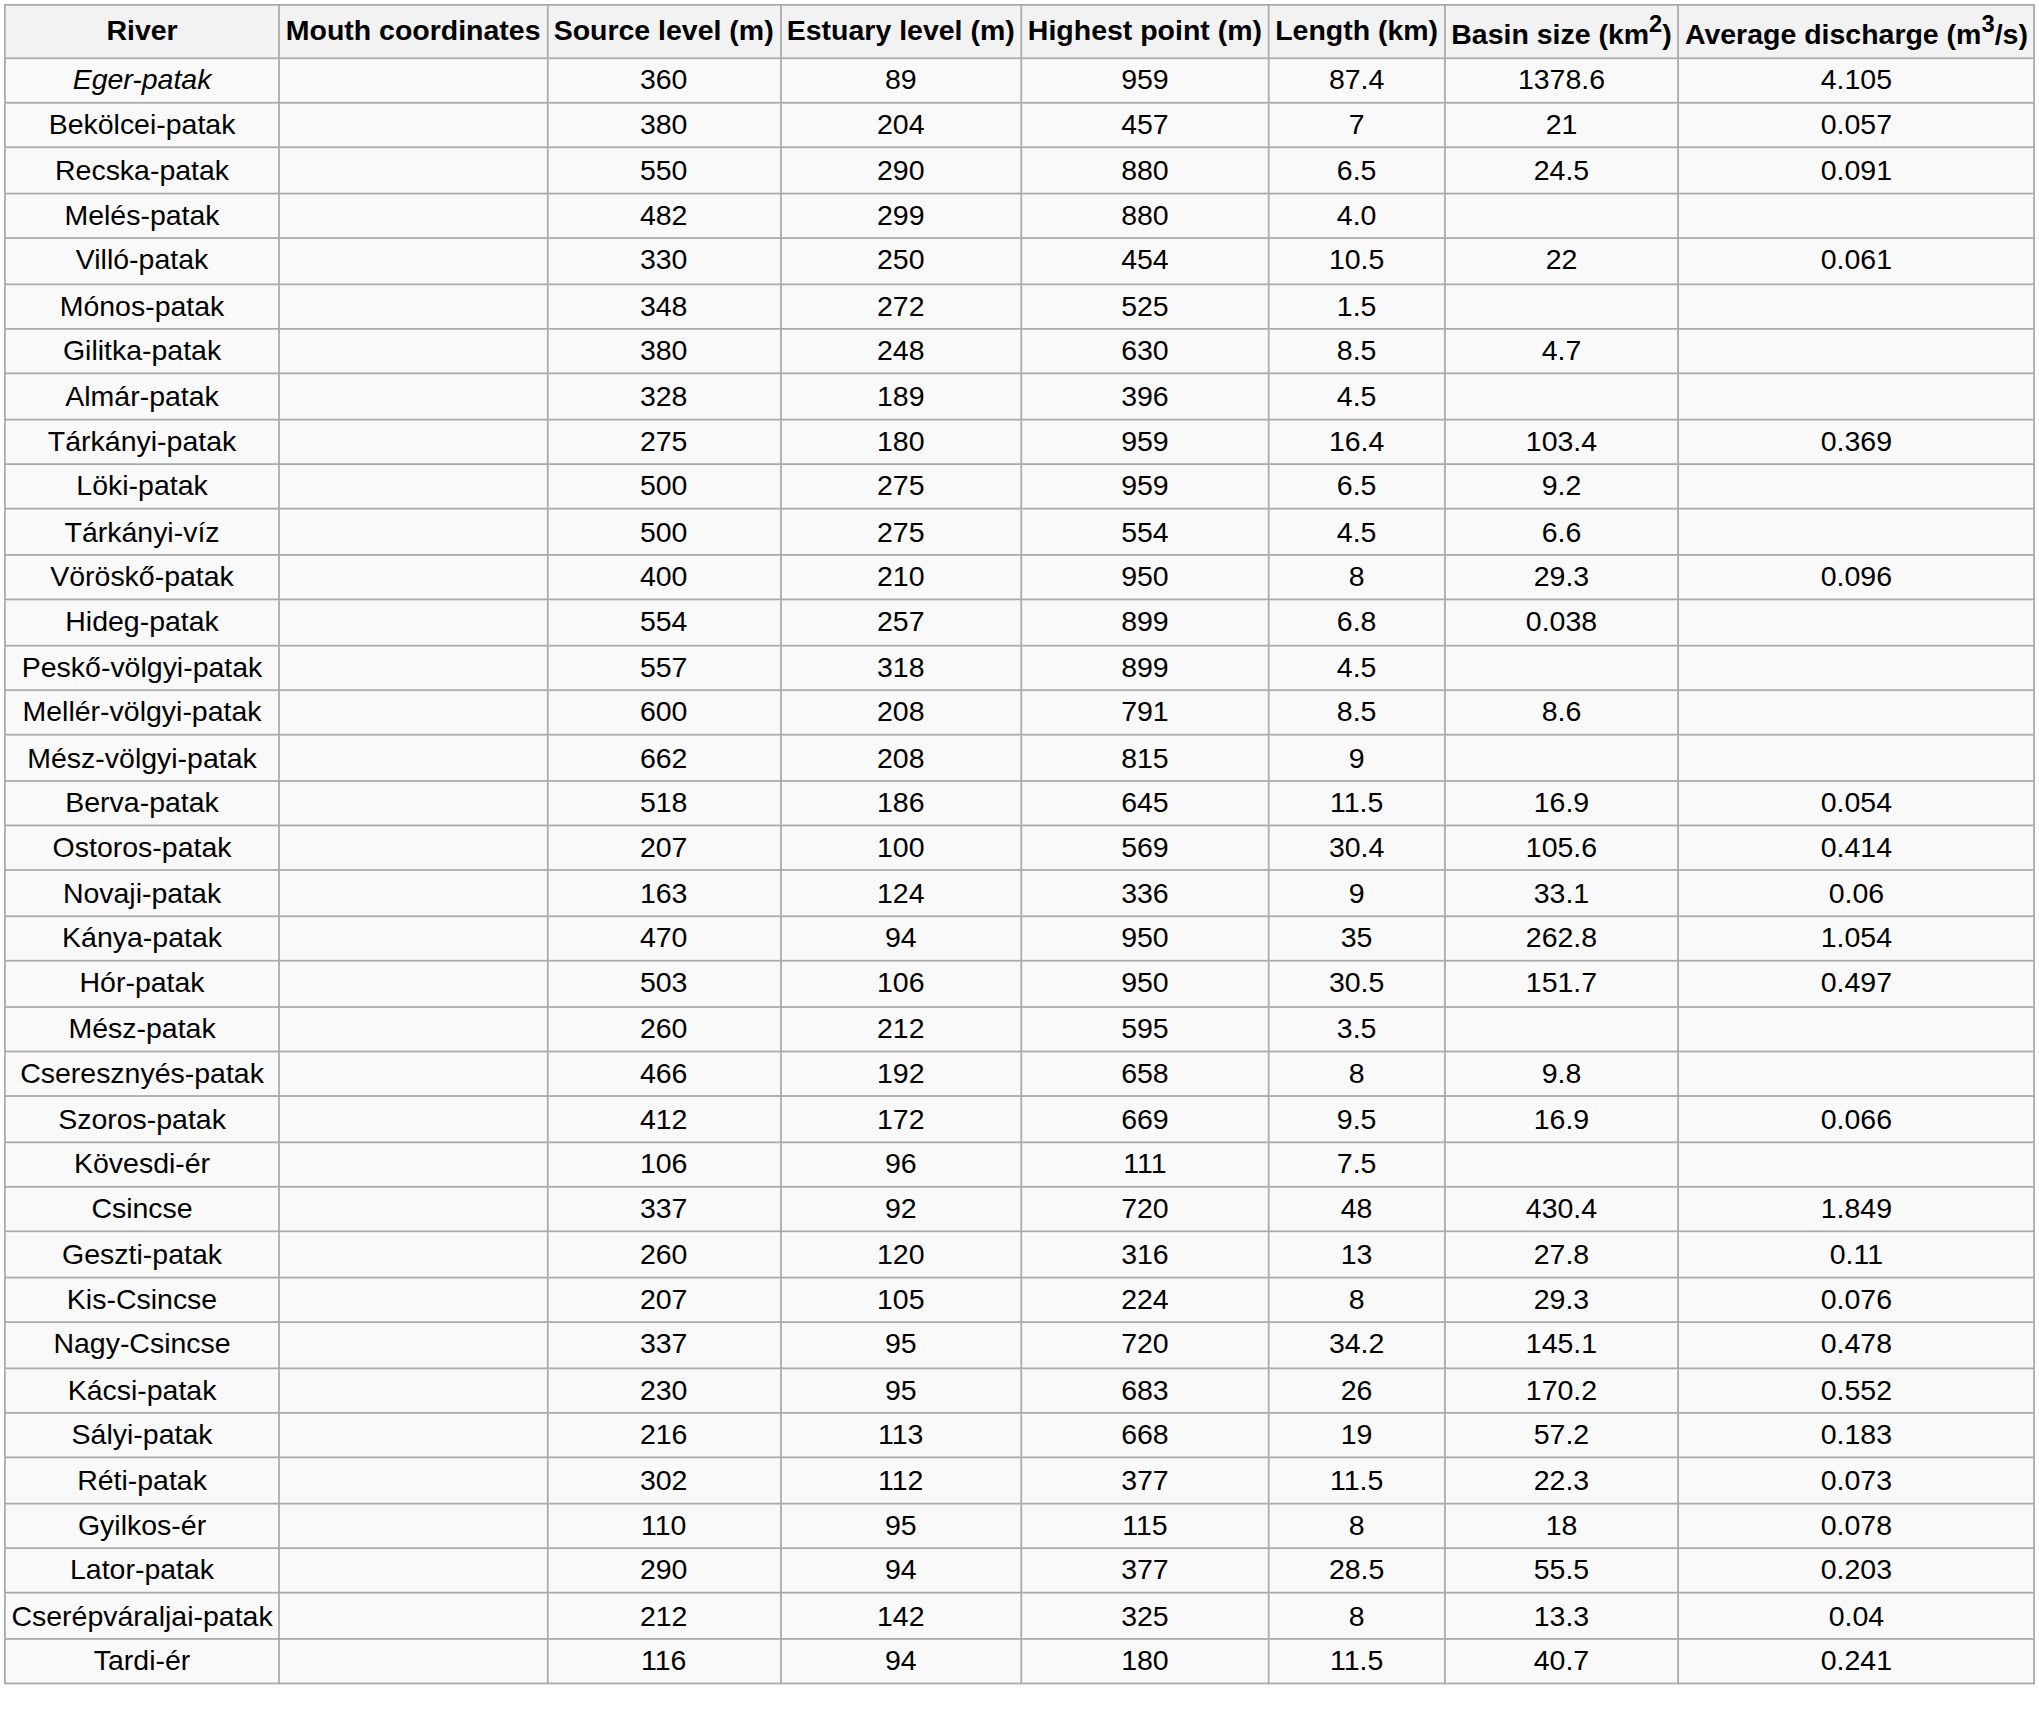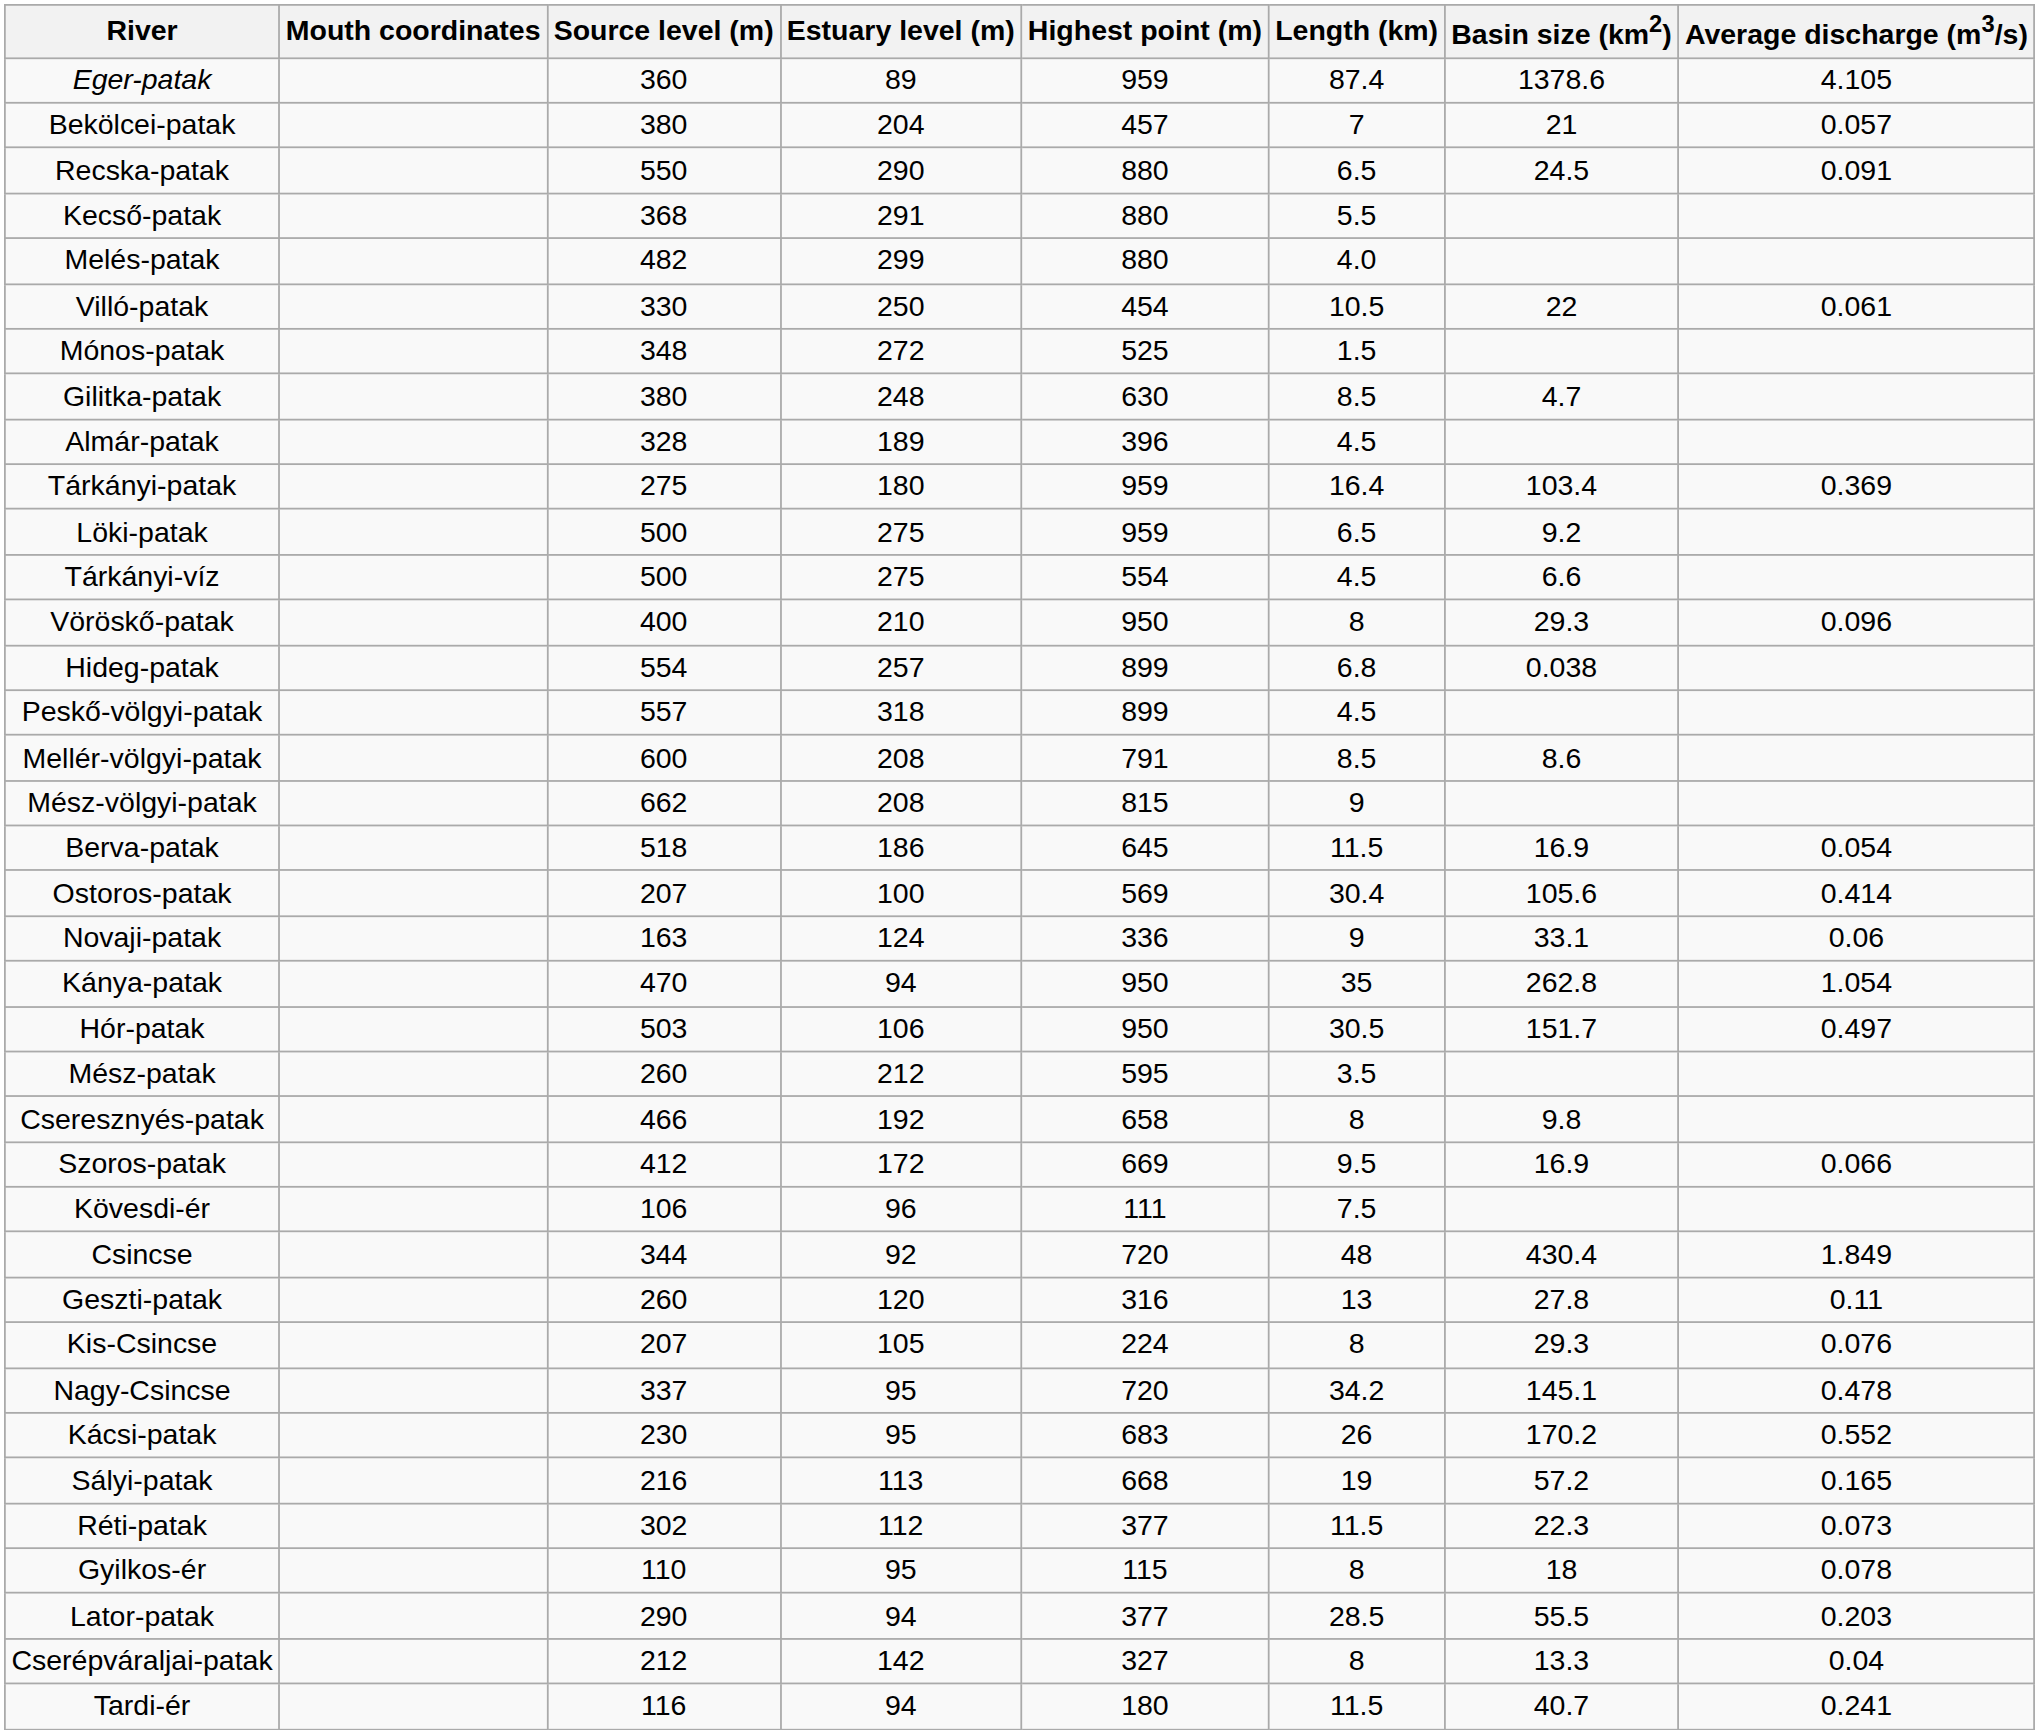 <table class="wikitable" style="text-align:center;">
 <tr>
 <th>River</th>
 <th>Mouth coordinates</th>
 <th>Source level (m)</th>
 <th>Estuary level (m)</th>
 <th>Highest point (m)</th>
 <th>Length (km)</th>
 <th>Basin size (km<sup>2</sup>)</th>
 <th>Average discharge (m<sup>3</sup>/s)</th>
 </tr>
 <tr>
 <td><em>Eger-patak</em></td>
 <td></td>
 <td>360</td>
 <td>89</td>
 <td>959</td>
 <td>87.4</td>
 <td>1378.6</td>
 <td>4.105</td>
 </tr>
 <tr>
 <td>Bekölcei-patak</td>
 <td></td>
 <td>380</td>
 <td>204</td>
 <td>457</td>
 <td>7</td>
 <td>21</td>
 <td>0.057</td>
 </tr>
 <tr>
 <td>Recska-patak</td>
 <td></td>
 <td>550</td>
 <td>290</td>
 <td>880</td>
 <td>6.5</td>
 <td>24.5</td>
 <td>0.091</td>
+</tr>
+<tr>
+<td>Kecső-patak</td>
+<td></td>
+<td>368</td>
+<td>291</td>
+<td>880</td>
+<td>5.5</td>
+<td></td>
+<td></td>
 </tr>
 <tr>
 <td>Melés-patak</td>
 <td></td>
 <td>482</td>
 <td>299</td>
 <td>880</td>
 <td>4.0</td>
 <td></td>
 <td></td>
 </tr>
 <tr>
 <td>Villó-patak</td>
 <td></td>
 <td>330</td>
 <td>250</td>
 <td>454</td>
 <td>10.5</td>
 <td>22</td>
 <td>0.061</td>
 </tr>
 <tr>
 <td>Mónos-patak</td>
 <td></td>
 <td>348</td>
 <td>272</td>
 <td>525</td>
 <td>1.5</td>
 <td></td>
 <td></td>
 </tr>
 <tr>
 <td>Gilitka-patak</td>
 <td></td>
 <td>380</td>
 <td>248</td>
 <td>630</td>
 <td>8.5</td>
 <td>4.7</td>
 <td></td>
 </tr>
 <tr>
 <td>Almár-patak</td>
 <td></td>
 <td>328</td>
 <td>189</td>
 <td>396</td>
 <td>4.5</td>
 <td></td>
 <td></td>
 </tr>
 <tr>
 <td>Tárkányi-patak</td>
 <td></td>
 <td>275</td>
 <td>180</td>
 <td>959</td>
 <td>16.4</td>
 <td>103.4</td>
 <td>0.369</td>
 </tr>
 <tr>
 <td>Löki-patak</td>
 <td></td>
 <td>500</td>
 <td>275</td>
 <td>959</td>
 <td>6.5</td>
 <td>9.2</td>
 <td></td>
 </tr>
 <tr>
 <td>Tárkányi-víz</td>
 <td></td>
 <td>500</td>
 <td>275</td>
 <td>554</td>
 <td>4.5</td>
 <td>6.6</td>
 <td></td>
 </tr>
 <tr>
 <td>Vöröskő-patak</td>
 <td></td>
 <td>400</td>
 <td>210</td>
 <td>950</td>
 <td>8</td>
 <td>29.3</td>
 <td>0.096</td>
 </tr>
 <tr>
 <td>Hideg-patak</td>
 <td></td>
 <td>554</td>
 <td>257</td>
 <td>899</td>
 <td>6.8</td>
 <td>0.038</td>
 <td></td>
 </tr>
 <tr>
 <td>Peskő-völgyi-patak</td>
 <td></td>
 <td>557</td>
 <td>318</td>
 <td>899</td>
 <td>4.5</td>
 <td></td>
 <td></td>
 </tr>
 <tr>
 <td>Mellér-völgyi-patak</td>
 <td></td>
 <td>600</td>
 <td>208</td>
 <td>791</td>
 <td>8.5</td>
 <td>8.6</td>
 <td></td>
 </tr>
 <tr>
 <td>Mész-völgyi-patak</td>
 <td></td>
 <td>662</td>
 <td>208</td>
 <td>815</td>
 <td>9</td>
 <td></td>
 <td></td>
 </tr>
 <tr>
 <td>Berva-patak</td>
 <td></td>
 <td>518</td>
 <td>186</td>
 <td>645</td>
 <td>11.5</td>
 <td>16.9</td>
 <td>0.054</td>
 </tr>
 <tr>
 <td>Ostoros-patak</td>
 <td></td>
 <td>207</td>
 <td>100</td>
 <td>569</td>
 <td>30.4</td>
 <td>105.6</td>
 <td>0.414</td>
 </tr>
 <tr>
 <td>Novaji-patak</td>
 <td></td>
 <td>163</td>
 <td>124</td>
 <td>336</td>
 <td>9</td>
 <td>33.1</td>
 <td>0.06</td>
 </tr>
 <tr>
 <td>Kánya-patak</td>
 <td></td>
 <td>470</td>
 <td>94</td>
 <td>950</td>
 <td>35</td>
 <td>262.8</td>
 <td>1.054</td>
 </tr>
 <tr>
 <td>Hór-patak</td>
 <td></td>
 <td>503</td>
 <td>106</td>
 <td>950</td>
 <td>30.5</td>
 <td>151.7</td>
 <td>0.497</td>
 </tr>
 <tr>
 <td>Mész-patak</td>
 <td></td>
 <td>260</td>
 <td>212</td>
 <td>595</td>
 <td>3.5</td>
 <td></td>
 <td></td>
 </tr>
 <tr>
 <td>Cseresznyés-patak</td>
 <td></td>
 <td>466</td>
 <td>192</td>
 <td>658</td>
 <td>8</td>
 <td>9.8</td>
 <td></td>
 </tr>
 <tr>
 <td>Szoros-patak</td>
 <td></td>
 <td>412</td>
 <td>172</td>
 <td>669</td>
 <td>9.5</td>
 <td>16.9</td>
 <td>0.066</td>
 </tr>
 <tr>
 <td>Kövesdi-ér</td>
 <td></td>
 <td>106</td>
 <td>96</td>
 <td>111</td>
 <td>7.5</td>
 <td></td>
 <td></td>
 </tr>
 <tr>
 <td>Csincse</td>
 <td></td>
-<td>337</td>
+<td>344</td>
 <td>92</td>
 <td>720</td>
 <td>48</td>
 <td>430.4</td>
 <td>1.849</td>
 </tr>
 <tr>
 <td>Geszti-patak</td>
 <td></td>
 <td>260</td>
 <td>120</td>
 <td>316</td>
 <td>13</td>
 <td>27.8</td>
 <td>0.11</td>
 </tr>
 <tr>
 <td>Kis-Csincse</td>
 <td></td>
 <td>207</td>
 <td>105</td>
 <td>224</td>
 <td>8</td>
 <td>29.3</td>
 <td>0.076</td>
 </tr>
 <tr>
 <td>Nagy-Csincse</td>
 <td></td>
 <td>337</td>
 <td>95</td>
 <td>720</td>
 <td>34.2</td>
 <td>145.1</td>
 <td>0.478</td>
 </tr>
 <tr>
 <td>Kácsi-patak</td>
 <td></td>
 <td>230</td>
 <td>95</td>
 <td>683</td>
 <td>26</td>
 <td>170.2</td>
 <td>0.552</td>
 </tr>
 <tr>
 <td>Sályi-patak</td>
 <td></td>
 <td>216</td>
 <td>113</td>
 <td>668</td>
 <td>19</td>
 <td>57.2</td>
-<td>0.183</td>
+<td>0.165</td>
 </tr>
 <tr>
 <td>Réti-patak</td>
 <td></td>
 <td>302</td>
 <td>112</td>
 <td>377</td>
 <td>11.5</td>
 <td>22.3</td>
 <td>0.073</td>
 </tr>
 <tr>
 <td>Gyilkos-ér</td>
 <td></td>
 <td>110</td>
 <td>95</td>
 <td>115</td>
 <td>8</td>
 <td>18</td>
 <td>0.078</td>
 </tr>
 <tr>
 <td>Lator-patak</td>
 <td></td>
 <td>290</td>
 <td>94</td>
 <td>377</td>
 <td>28.5</td>
 <td>55.5</td>
 <td>0.203</td>
 </tr>
 <tr>
 <td>Cserépváraljai-patak</td>
 <td></td>
 <td>212</td>
 <td>142</td>
-<td>325</td>
+<td>327</td>
 <td>8</td>
 <td>13.3</td>
 <td>0.04</td>
 </tr>
 <tr>
 <td>Tardi-ér</td>
 <td></td>
 <td>116</td>
 <td>94</td>
 <td>180</td>
 <td>11.5</td>
 <td>40.7</td>
 <td>0.241</td>
 </tr>
 </table>
